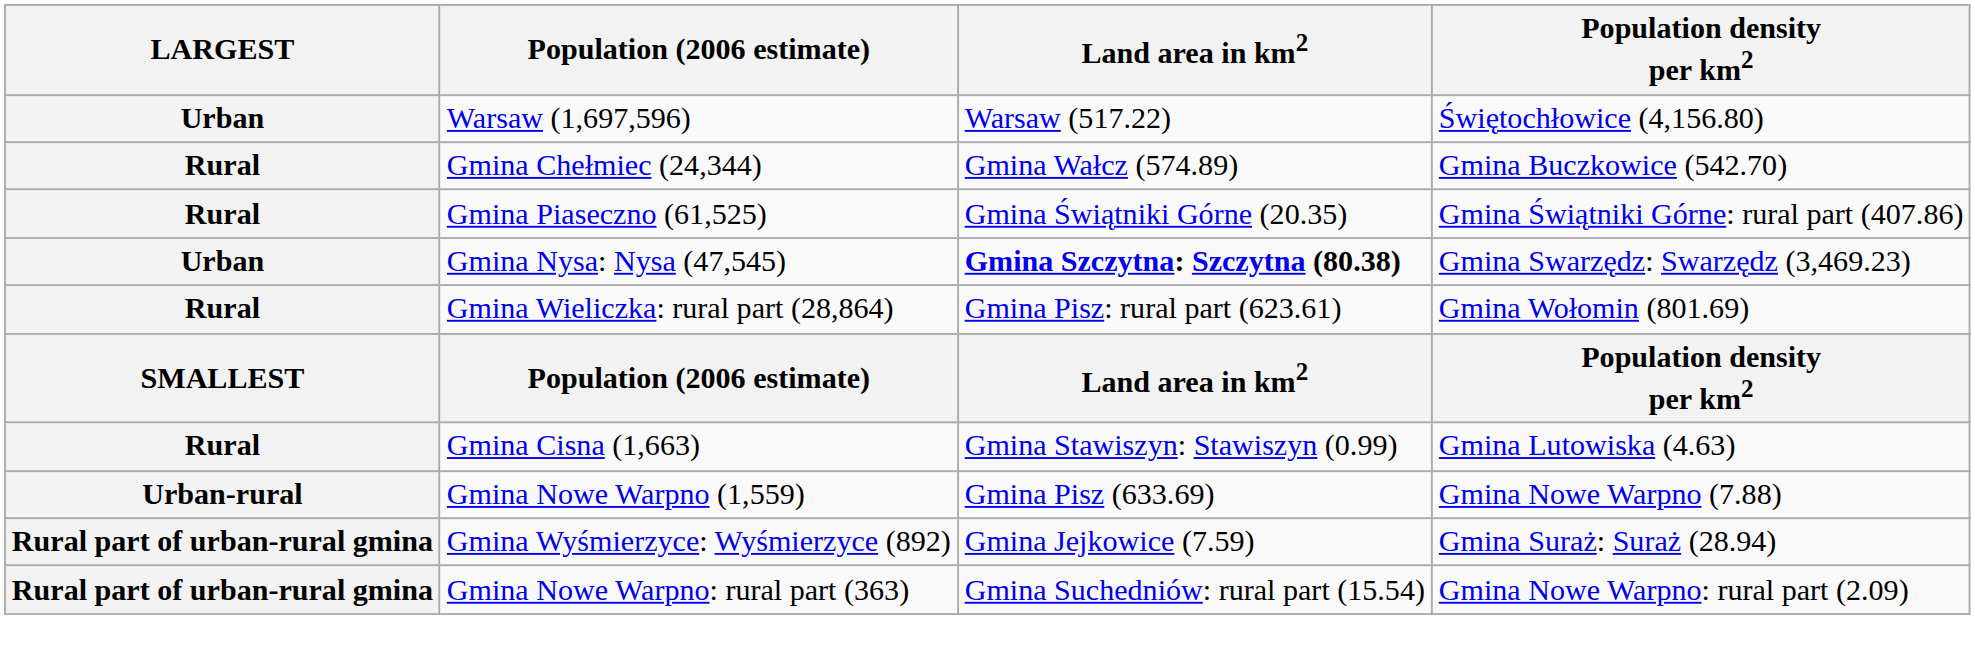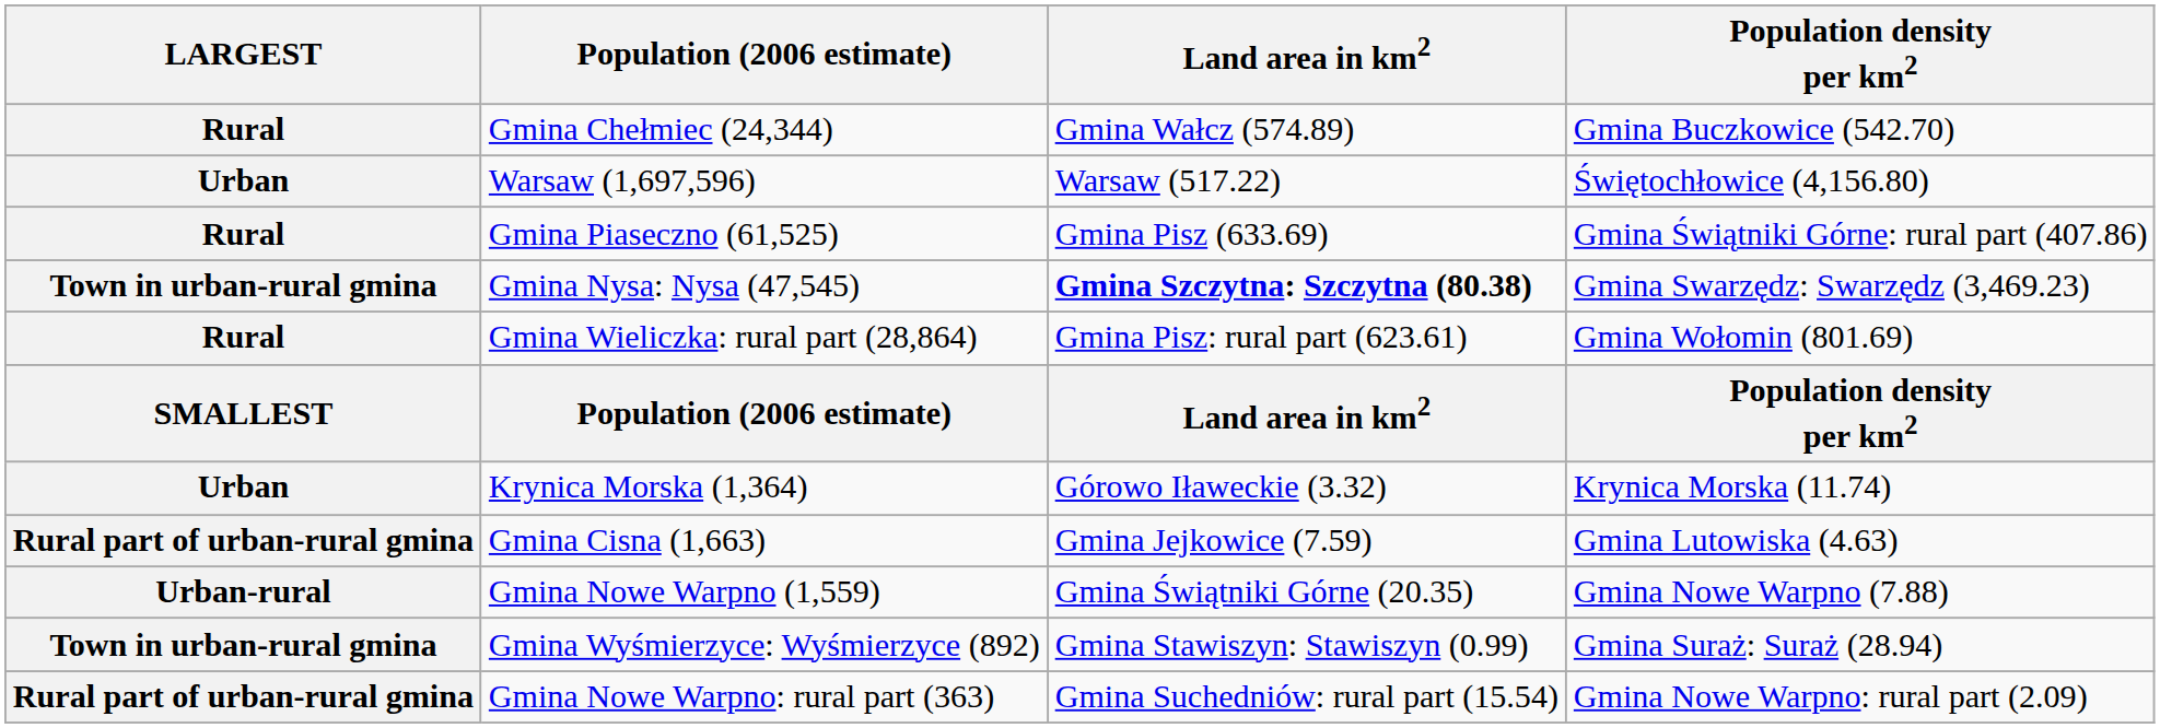 <table class="wikitable">
 <tr>
 <th>LARGEST</th>
 <th>Population (2006 estimate)</th>
 <th>Land area in km<sup>2</sup></th>
 <th>Population density <br>per km<sup>2</sup></th>
+</tr>
+<tr>
+<th>Rural</th>
+<td><a href='#'>Gmina Chełmiec</a> (24,344)</td>
+<td><a href='#'>Gmina Wałcz</a> (574.89)</td>
+<td><a href='#'>Gmina Buczkowice</a> (542.70)</td>
 </tr>
 <tr>
 <th>Urban</th>
 <td><a href='#'>Warsaw</a> (1,697,596)</td>
 <td><a href='#'>Warsaw</a> (517.22)</td>
 <td><a href='#'>Świętochłowice</a> (4,156.80)</td>
 </tr>
 <tr>
 <th>Rural</th>
-<td><a href='#'>Gmina Chełmiec</a> (24,344)</td>
-<td><a href='#'>Gmina Wałcz</a> (574.89)</td>
-<td><a href='#'>Gmina Buczkowice</a> (542.70)</td>
-</tr>
-<tr>
-<th>Rural</th>
 <td><a href='#'>Gmina Piaseczno</a> (61,525)</td>
-<td><a href='#'>Gmina Świątniki Górne</a> (20.35)</td>
+<td><a href='#'>Gmina Pisz</a> (633.69)</td>
 <td><a href='#'>Gmina Świątniki Górne</a>: rural part (407.86)</td>
 </tr>
 <tr>
-<th>Urban</th>
+<th>Town in urban-rural gmina</th>
 <td><a href='#'>Gmina Nysa</a>: <a href='#'>Nysa</a> (47,545)</td>
 <td><strong><a href='#'>Gmina Szczytna</a>: <a href='#'>Szczytna</a> (80.38)</strong></td>
 <td><a href='#'>Gmina Swarzędz</a>: <a href='#'>Swarzędz</a> (3,469.23)</td>
 </tr>
 <tr>
 <th>Rural</th>
 <td><a href='#'>Gmina Wieliczka</a>: rural part (28,864)</td>
 <td><a href='#'>Gmina Pisz</a>: rural part (623.61)</td>
 <td><a href='#'>Gmina Wołomin</a> (801.69)</td>
 </tr>
 <tr>
 <th>SMALLEST</th>
 <th>Population (2006 estimate)</th>
 <th>Land area in km<sup>2</sup></th>
 <th>Population density <br>per km<sup>2</sup></th>
 </tr>
 <tr>
-<th>Rural</th>
+<th>Urban</th>
+<td><a href='#'>Krynica Morska</a> (1,364)</td>
+<td><a href='#'>Górowo Iławeckie</a> (3.32)</td>
+<td><a href='#'>Krynica Morska</a> (11.74)</td>
+</tr>
+<tr>
+<th>Rural part of urban-rural gmina</th>
 <td><a href='#'>Gmina Cisna</a> (1,663)</td>
-<td><a href='#'>Gmina Stawiszyn</a>: <a href='#'>Stawiszyn</a> (0.99)</td>
+<td><a href='#'>Gmina Jejkowice</a> (7.59)</td>
 <td><a href='#'>Gmina Lutowiska</a> (4.63)</td>
 </tr>
 <tr>
 <th>Urban-rural</th>
 <td><a href='#'>Gmina Nowe Warpno</a> (1,559)</td>
-<td><a href='#'>Gmina Pisz</a> (633.69)</td>
+<td><a href='#'>Gmina Świątniki Górne</a> (20.35)</td>
 <td><a href='#'>Gmina Nowe Warpno</a> (7.88)</td>
 </tr>
 <tr>
-<th>Rural part of urban-rural gmina</th>
+<th>Town in urban-rural gmina</th>
 <td><a href='#'>Gmina Wyśmierzyce</a>: <a href='#'>Wyśmierzyce</a> (892)</td>
-<td><a href='#'>Gmina Jejkowice</a> (7.59)</td>
+<td><a href='#'>Gmina Stawiszyn</a>: <a href='#'>Stawiszyn</a> (0.99)</td>
 <td><a href='#'>Gmina Suraż</a>: <a href='#'>Suraż</a> (28.94)</td>
 </tr>
 <tr>
 <th>Rural part of urban-rural gmina</th>
 <td><a href='#'>Gmina Nowe Warpno</a>: rural part (363)</td>
 <td><a href='#'>Gmina Suchedniów</a>: rural part (15.54)</td>
 <td><a href='#'>Gmina Nowe Warpno</a>: rural part (2.09)</td>
 </tr>
 </table>
